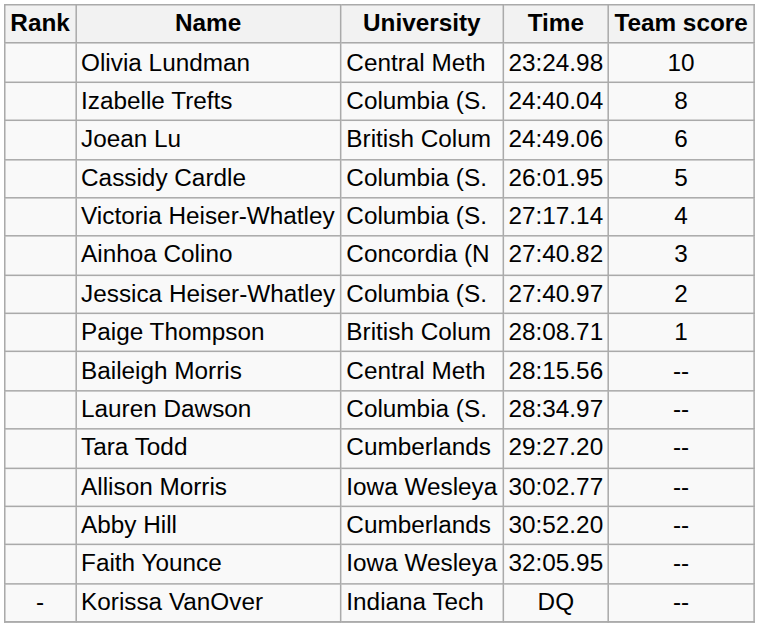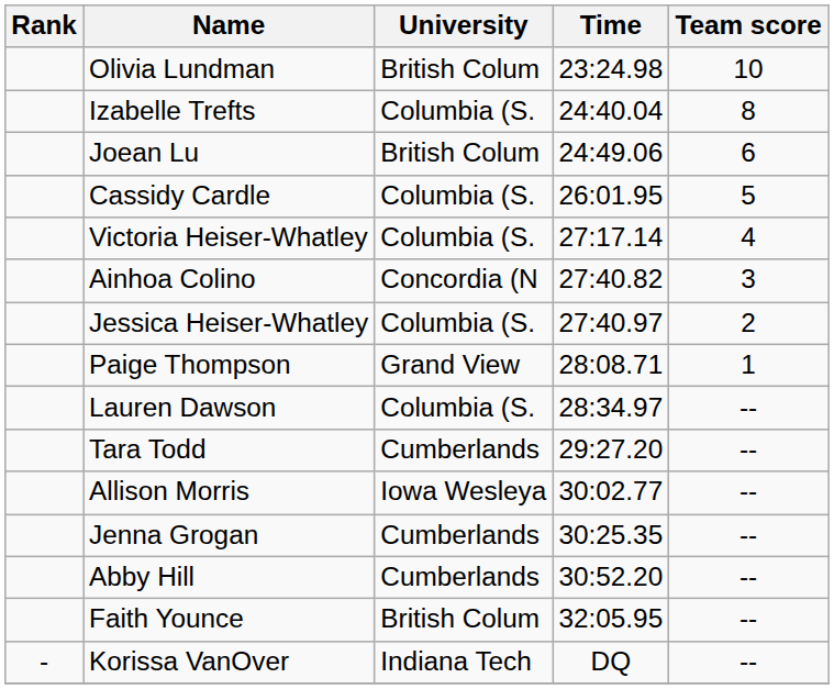 <table class="wikitable sortable" style="text-align:center">
 <tr>
 <th>Rank</th>
 <th>Name</th>
 <th>University</th>
 <th>Time</th>
 <th>Team score</th>
 </tr>
 <tr>
 <td></td>
 <td align=left>Olivia Lundman</td>
-<td align="left">Central Meth</td>
+<td align="left">British Colum</td>
 <td>23:24.98</td>
 <td>10</td>
 </tr>
 <tr>
 <td></td>
 <td align=left>Izabelle Trefts</td>
 <td align="left">Columbia (S.</td>
 <td>24:40.04</td>
 <td>8</td>
 </tr>
 <tr>
 <td></td>
 <td align=left>Joean Lu</td>
 <td align="left">British Colum</td>
 <td>24:49.06</td>
 <td>6</td>
 </tr>
 <tr>
 <td></td>
 <td align=left>Cassidy Cardle</td>
 <td align="left">Columbia (S.</td>
 <td>26:01.95</td>
 <td>5</td>
 </tr>
 <tr>
 <td></td>
 <td align=left>Victoria Heiser-Whatley</td>
 <td align="left">Columbia (S.</td>
 <td>27:17.14</td>
 <td>4</td>
 </tr>
 <tr>
 <td></td>
 <td align=left>Ainhoa Colino</td>
 <td align="left">Concordia (N</td>
 <td>27:40.82</td>
 <td>3</td>
 </tr>
 <tr>
 <td></td>
 <td align=left>Jessica Heiser-Whatley</td>
 <td align="left">Columbia (S.</td>
 <td>27:40.97</td>
 <td>2</td>
 </tr>
 <tr>
 <td></td>
 <td align=left>Paige Thompson</td>
-<td align="left">British Colum</td>
+<td align="left">Grand View</td>
 <td>28:08.71</td>
 <td>1</td>
-</tr>
-<tr>
-<td></td>
-<td align=left>Baileigh Morris</td>
-<td align="left">Central Meth</td>
-<td>28:15.56</td>
-<td>--</td>
 </tr>
 <tr>
 <td></td>
 <td align=left>Lauren Dawson</td>
 <td align="left">Columbia (S.</td>
 <td>28:34.97</td>
 <td>--</td>
 </tr>
 <tr>
 <td></td>
 <td align=left>Tara Todd</td>
 <td align="left">Cumberlands</td>
 <td>29:27.20</td>
 <td>--</td>
 </tr>
 <tr>
 <td></td>
 <td align=left>Allison Morris</td>
 <td align="left">Iowa Wesleya</td>
 <td>30:02.77</td>
 <td>--</td>
 </tr>
 <tr>
 <td></td>
+<td align=left>Jenna Grogan</td>
+<td align="left">Cumberlands</td>
+<td>30:25.35</td>
+<td>--</td>
+</tr>
+<tr>
+<td></td>
 <td align=left>Abby Hill</td>
 <td align="left">Cumberlands</td>
 <td>30:52.20</td>
 <td>--</td>
 </tr>
 <tr>
 <td></td>
 <td align=left>Faith Younce</td>
-<td align="left">Iowa Wesleya</td>
+<td align="left">British Colum</td>
 <td>32:05.95</td>
 <td>--</td>
 </tr>
 <tr>
 <td>-</td>
 <td align=left>Korissa VanOver</td>
 <td align="left">Indiana Tech</td>
 <td>DQ</td>
 <td>--</td>
 </tr>
 <tr>
 </tr>
 </table>
